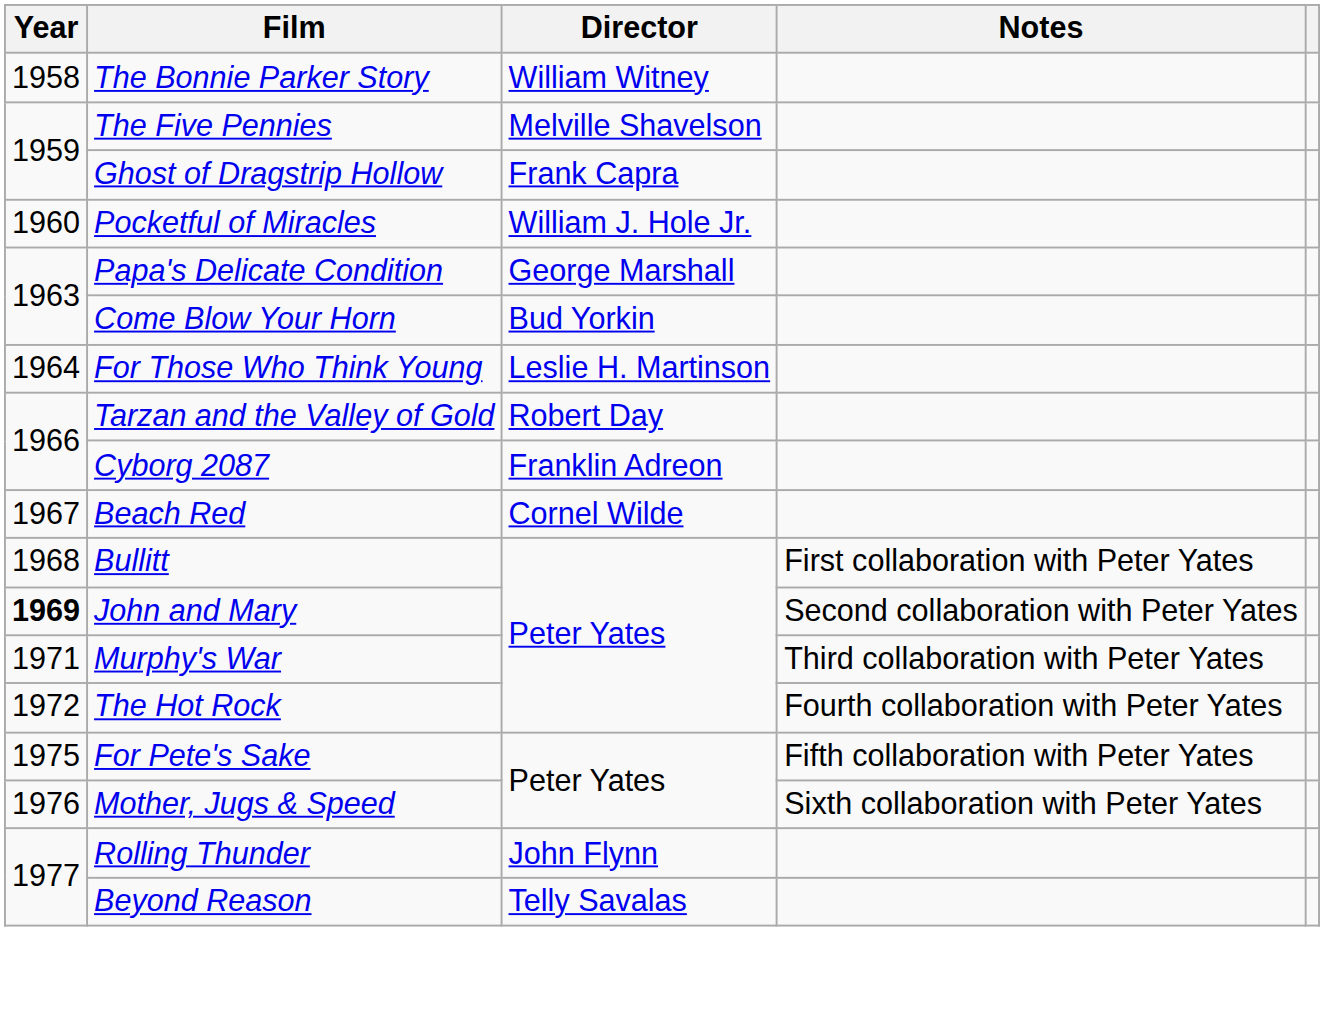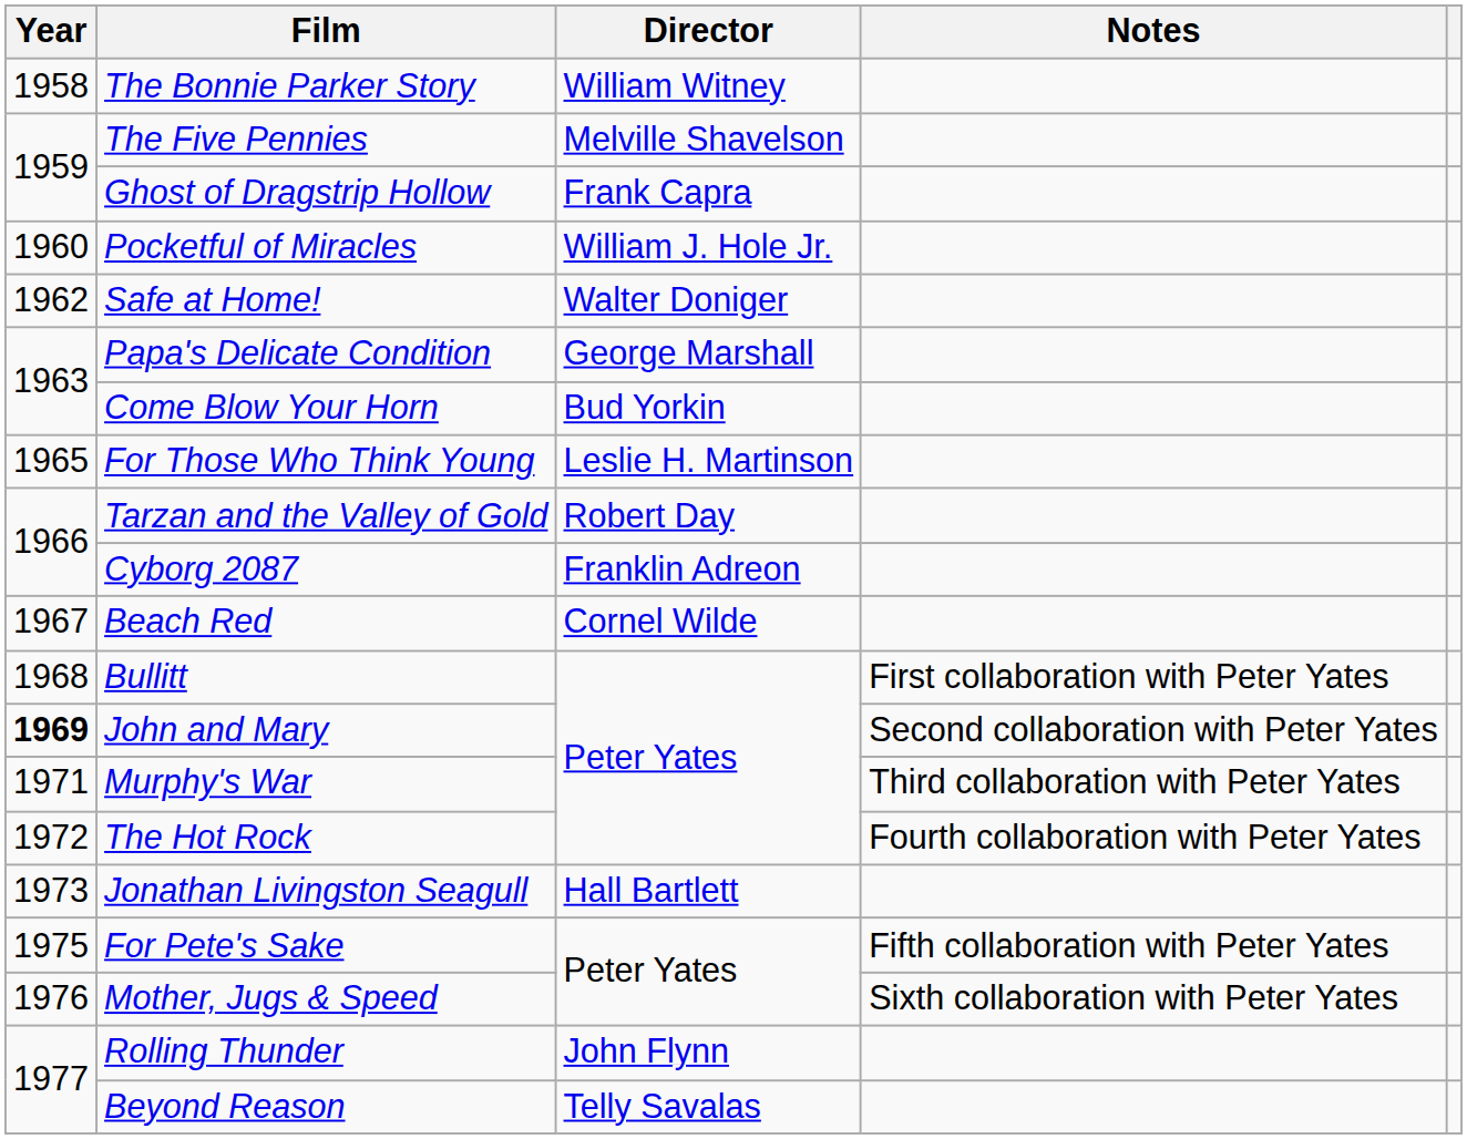 <table class="wikitable">
 <tr>
 <th>Year</th>
 <th>Film</th>
 <th>Director</th>
 <th>Notes</th>
 <th></th>
 </tr>
 <tr>
 <td>1958</td>
 <td><em><a href='#'>The Bonnie Parker Story</a></em></td>
 <td><a href='#'>William Witney</a></td>
 <td></td>
 <td></td>
 </tr>
 <tr>
 <td rowspan=2>1959</td>
 <td><em><a href='#'>The Five Pennies</a></em></td>
 <td><a href='#'>Melville Shavelson</a></td>
 <td></td>
 <td></td>
 </tr>
 <tr>
 <td><em><a href='#'>Ghost of Dragstrip Hollow</a></em></td>
 <td><a href='#'>Frank Capra</a></td>
 <td></td>
 <td></td>
 </tr>
 <tr>
 <td>1960</td>
 <td><em><a href='#'>Pocketful of Miracles</a></em></td>
 <td><a href='#'>William J. Hole Jr.</a></td>
 <td></td>
 <td></td>
 </tr>
 <tr>
+<td>1962</td>
+<td><em><a href='#'>Safe at Home!</a></em></td>
+<td><a href='#'>Walter Doniger</a></td>
+<td></td>
+<td></td>
+</tr>
+<tr>
 <td rowspan=2>1963</td>
 <td><em><a href='#'>Papa's Delicate Condition</a></em></td>
 <td><a href='#'>George Marshall</a></td>
 <td></td>
 <td></td>
 </tr>
 <tr>
 <td><em><a href='#'>Come Blow Your Horn</a></em></td>
 <td><a href='#'>Bud Yorkin</a></td>
 <td></td>
 <td></td>
 </tr>
 <tr>
-<td>1964</td>
+<td>1965</td>
 <td><em><a href='#'>For Those Who Think Young</a></em></td>
 <td><a href='#'>Leslie H. Martinson</a></td>
 <td></td>
 <td></td>
 </tr>
 <tr>
 <td rowspan=2>1966</td>
 <td><em><a href='#'>Tarzan and the Valley of Gold</a></em></td>
 <td><a href='#'>Robert Day</a></td>
 <td></td>
 <td></td>
 </tr>
 <tr>
 <td><em><a href='#'>Cyborg 2087</a></em></td>
 <td><a href='#'>Franklin Adreon</a></td>
 <td></td>
 <td></td>
 </tr>
 <tr>
 <td>1967</td>
 <td><em><a href='#'>Beach Red</a></em></td>
 <td><a href='#'>Cornel Wilde</a></td>
 <td></td>
 <td></td>
 </tr>
 <tr>
 <td>1968</td>
 <td><em><a href='#'>Bullitt</a></em></td>
 <td rowspan=4><a href='#'>Peter Yates</a></td>
 <td>First collaboration with Peter Yates</td>
 <td></td>
 </tr>
 <tr>
 <td><strong>1969</strong></td>
 <td><em><a href='#'>John and Mary</a></em></td>
 <td>Second collaboration with Peter Yates</td>
 <td></td>
 </tr>
 <tr>
 <td>1971</td>
 <td><em><a href='#'>Murphy's War</a></em></td>
 <td>Third collaboration with Peter Yates</td>
 <td></td>
 </tr>
 <tr>
 <td>1972</td>
 <td><em><a href='#'>The Hot Rock</a></em></td>
 <td>Fourth collaboration with Peter Yates</td>
 <td></td>
 </tr>
 <tr>
+<td>1973</td>
+<td><em><a href='#'>Jonathan Livingston Seagull</a></em></td>
+<td><a href='#'>Hall Bartlett</a></td>
+<td></td>
+<td></td>
+</tr>
+<tr>
 <td>1975</td>
 <td><em><a href='#'>For Pete's Sake</a></em></td>
 <td rowspan=2>Peter Yates</td>
 <td>Fifth collaboration with Peter Yates</td>
 <td></td>
 </tr>
 <tr>
 <td>1976</td>
 <td><em><a href='#'>Mother, Jugs & Speed</a></em></td>
 <td>Sixth collaboration with Peter Yates</td>
 <td></td>
 </tr>
 <tr>
 <td rowspan=2>1977</td>
 <td><em><a href='#'>Rolling Thunder</a></em></td>
 <td><a href='#'>John Flynn</a></td>
 <td></td>
 <td></td>
 </tr>
 <tr>
 <td><em><a href='#'>Beyond Reason</a></em></td>
 <td><a href='#'>Telly Savalas</a></td>
 <td></td>
 <td></td>
 </tr>
 </table>
